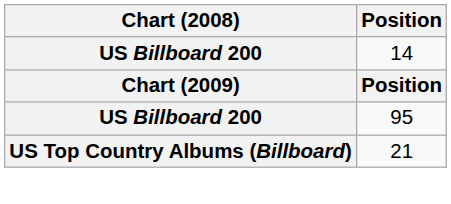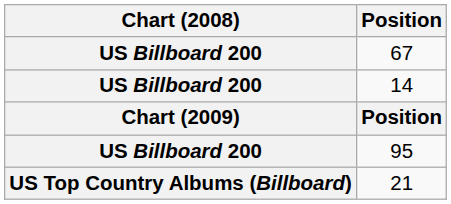 <table class="wikitable plainrowheaders" style="text-align:center">
 <tr>
 <th scope="col">Chart (2008)</th>
 <th scope="col">Position</th>
+</tr>
+<tr>
+<th scope="row">US <em>Billboard</em> 200</th>
+<td>67</td>
 </tr>
 <tr>
 <th scope="row">US <em>Billboard</em> 200</th>
 <td>14</td>
 </tr>
 <tr>
 <th scope="col">Chart (2009)</th>
 <th scope="col">Position</th>
 </tr>
 <tr>
 <th scope="row">US <em>Billboard</em> 200</th>
 <td>95</td>
 </tr>
 <tr>
 <th scope="row">US Top Country Albums (<em>Billboard</em>)</th>
 <td>21</td>
 </tr>
 </table>
